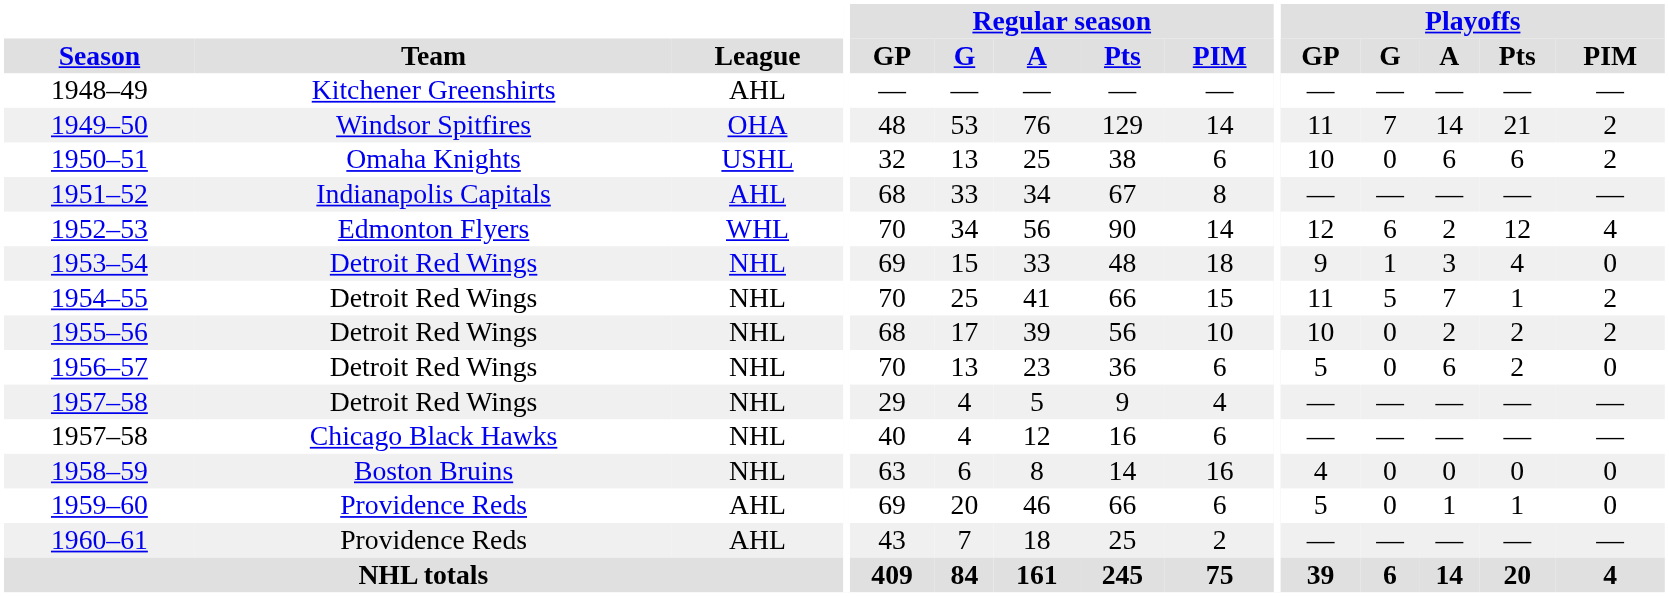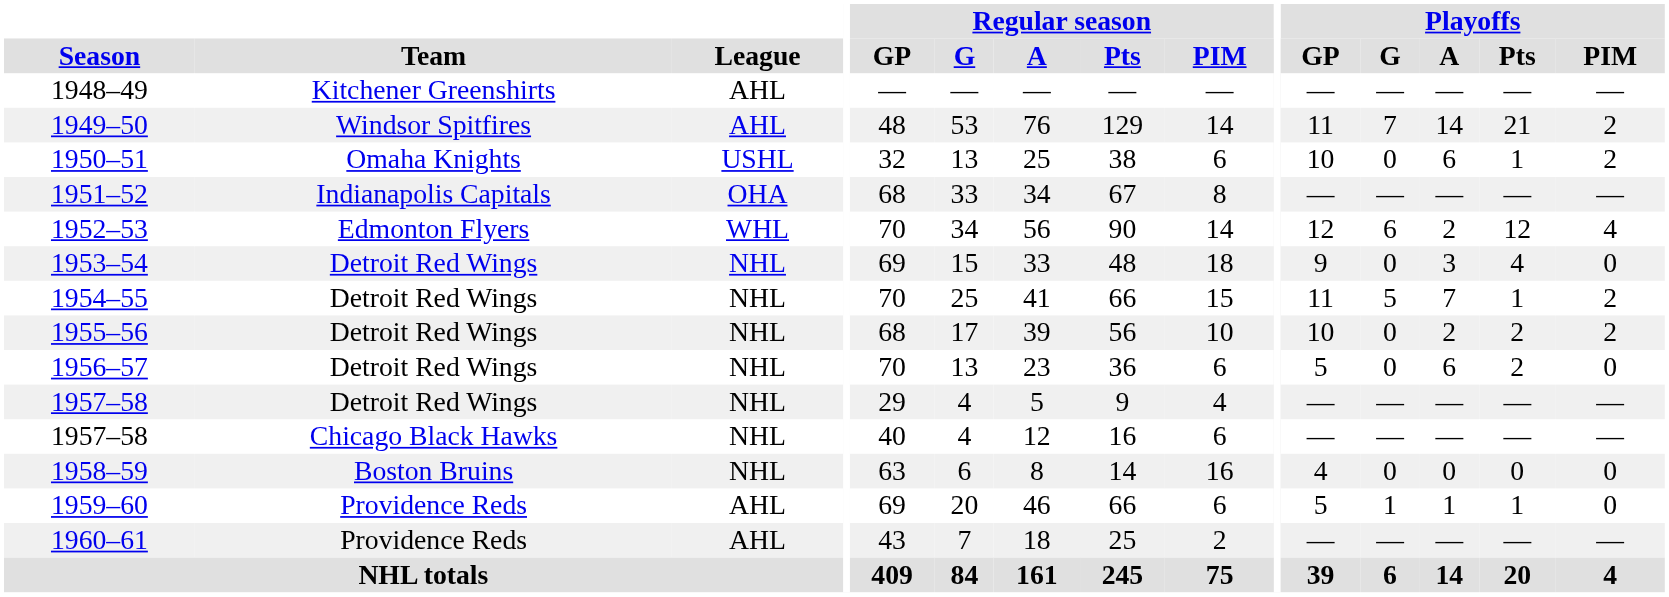 <table border="0" cellpadding="1" cellspacing="0" style="text-align:center; width:60em">
 <tr bgcolor="#e0e0e0">
 <th colspan="3" bgcolor="#ffffff"></th>
 <th rowspan="100" bgcolor="#ffffff"></th>
 <th colspan="5"><a href='#'>Regular season</a></th>
 <th rowspan="100" bgcolor="#ffffff"></th>
 <th colspan="5"><a href='#'>Playoffs</a></th>
 </tr>
 <tr bgcolor="#e0e0e0">
 <th><a href='#'>Season</a></th>
 <th>Team</th>
 <th>League</th>
 <th>GP</th>
 <th><a href='#'>G</a></th>
 <th><a href='#'>A</a></th>
 <th><a href='#'>Pts</a></th>
 <th><a href='#'>PIM</a></th>
 <th>GP</th>
 <th>G</th>
 <th>A</th>
 <th>Pts</th>
 <th>PIM</th>
 </tr>
 <tr>
 <td>1948–49</td>
 <td><a href='#'>Kitchener Greenshirts</a></td>
 <td>AHL</td>
 <td>—</td>
 <td>—</td>
 <td>—</td>
 <td>—</td>
 <td>—</td>
 <td>—</td>
 <td>—</td>
 <td>—</td>
 <td>—</td>
 <td>—</td>
 </tr>
 <tr bgcolor="#f0f0f0">
 <td><a href='#'>1949–50</a></td>
 <td><a href='#'>Windsor Spitfires</a></td>
-<td><a href='#'>OHA</a></td>
+<td><a href='#'>AHL</a></td>
 <td>48</td>
 <td>53</td>
 <td>76</td>
 <td>129</td>
 <td>14</td>
 <td>11</td>
 <td>7</td>
 <td>14</td>
 <td>21</td>
 <td>2</td>
 </tr>
 <tr>
 <td><a href='#'>1950–51</a></td>
 <td><a href='#'>Omaha Knights</a></td>
 <td><a href='#'>USHL</a></td>
 <td>32</td>
 <td>13</td>
 <td>25</td>
 <td>38</td>
 <td>6</td>
 <td>10</td>
 <td>0</td>
 <td>6</td>
-<td>6</td>
+<td>1</td>
 <td>2</td>
 </tr>
 <tr bgcolor="#f0f0f0">
 <td><a href='#'>1951–52</a></td>
 <td><a href='#'>Indianapolis Capitals</a></td>
-<td><a href='#'>AHL</a></td>
+<td><a href='#'>OHA</a></td>
 <td>68</td>
 <td>33</td>
 <td>34</td>
 <td>67</td>
 <td>8</td>
 <td>—</td>
 <td>—</td>
 <td>—</td>
 <td>—</td>
 <td>—</td>
 </tr>
 <tr>
 <td><a href='#'>1952–53</a></td>
 <td><a href='#'>Edmonton Flyers</a></td>
 <td><a href='#'>WHL</a></td>
 <td>70</td>
 <td>34</td>
 <td>56</td>
 <td>90</td>
 <td>14</td>
 <td>12</td>
 <td>6</td>
 <td>2</td>
 <td>12</td>
 <td>4</td>
 </tr>
 <tr bgcolor="#f0f0f0">
 <td><a href='#'>1953–54</a></td>
 <td><a href='#'>Detroit Red Wings</a></td>
 <td><a href='#'>NHL</a></td>
 <td>69</td>
 <td>15</td>
 <td>33</td>
 <td>48</td>
 <td>18</td>
 <td>9</td>
-<td>1</td>
+<td>0</td>
 <td>3</td>
 <td>4</td>
 <td>0</td>
 </tr>
 <tr>
 <td><a href='#'>1954–55</a></td>
 <td>Detroit Red Wings</td>
 <td>NHL</td>
 <td>70</td>
 <td>25</td>
 <td>41</td>
 <td>66</td>
 <td>15</td>
 <td>11</td>
 <td>5</td>
 <td>7</td>
 <td>1</td>
 <td>2</td>
 </tr>
 <tr bgcolor="#f0f0f0">
 <td><a href='#'>1955–56</a></td>
 <td>Detroit Red Wings</td>
 <td>NHL</td>
 <td>68</td>
 <td>17</td>
 <td>39</td>
 <td>56</td>
 <td>10</td>
 <td>10</td>
 <td>0</td>
 <td>2</td>
 <td>2</td>
 <td>2</td>
 </tr>
 <tr>
 <td><a href='#'>1956–57</a></td>
 <td>Detroit Red Wings</td>
 <td>NHL</td>
 <td>70</td>
 <td>13</td>
 <td>23</td>
 <td>36</td>
 <td>6</td>
 <td>5</td>
 <td>0</td>
 <td>6</td>
 <td>2</td>
 <td>0</td>
 </tr>
 <tr bgcolor="#f0f0f0">
 <td><a href='#'>1957–58</a></td>
 <td>Detroit Red Wings</td>
 <td>NHL</td>
 <td>29</td>
 <td>4</td>
 <td>5</td>
 <td>9</td>
 <td>4</td>
 <td>—</td>
 <td>—</td>
 <td>—</td>
 <td>—</td>
 <td>—</td>
 </tr>
 <tr>
 <td>1957–58</td>
 <td><a href='#'>Chicago Black Hawks</a></td>
 <td>NHL</td>
 <td>40</td>
 <td>4</td>
 <td>12</td>
 <td>16</td>
 <td>6</td>
 <td>—</td>
 <td>—</td>
 <td>—</td>
 <td>—</td>
 <td>—</td>
 </tr>
 <tr bgcolor="#f0f0f0">
 <td><a href='#'>1958–59</a></td>
 <td><a href='#'>Boston Bruins</a></td>
 <td>NHL</td>
 <td>63</td>
 <td>6</td>
 <td>8</td>
 <td>14</td>
 <td>16</td>
 <td>4</td>
 <td>0</td>
 <td>0</td>
 <td>0</td>
 <td>0</td>
 </tr>
 <tr>
 <td><a href='#'>1959–60</a></td>
 <td><a href='#'>Providence Reds</a></td>
 <td>AHL</td>
 <td>69</td>
 <td>20</td>
 <td>46</td>
 <td>66</td>
 <td>6</td>
 <td>5</td>
-<td>0</td>
+<td>1</td>
 <td>1</td>
 <td>1</td>
 <td>0</td>
 </tr>
 <tr bgcolor="#f0f0f0">
 <td><a href='#'>1960–61</a></td>
 <td>Providence Reds</td>
 <td>AHL</td>
 <td>43</td>
 <td>7</td>
 <td>18</td>
 <td>25</td>
 <td>2</td>
 <td>—</td>
 <td>—</td>
 <td>—</td>
 <td>—</td>
 <td>—</td>
 </tr>
 <tr bgcolor="#e0e0e0">
 <th colspan="3">NHL totals</th>
 <th>409</th>
 <th>84</th>
 <th>161</th>
 <th>245</th>
 <th>75</th>
 <th>39</th>
 <th>6</th>
 <th>14</th>
 <th>20</th>
 <th>4</th>
 </tr>
 </table>
